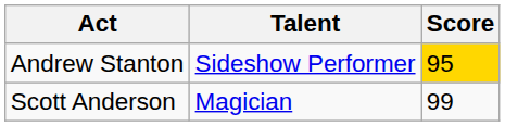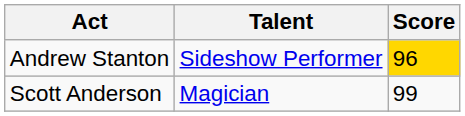 <table class="wikitable">
 <tr>
 <th>Act</th>
 <th>Talent</th>
 <th>Score</th>
 </tr>
 <tr>
 <td>Andrew Stanton</td>
 <td><a href='#'>Sideshow Performer</a></td>
-<td style="background:gold;">95</td>
+<td style="background:gold;">96</td>
 </tr>
 <tr>
 <td>Scott Anderson</td>
 <td><a href='#'>Magician</a></td>
 <td>99</td>
 </tr>
 </table>
